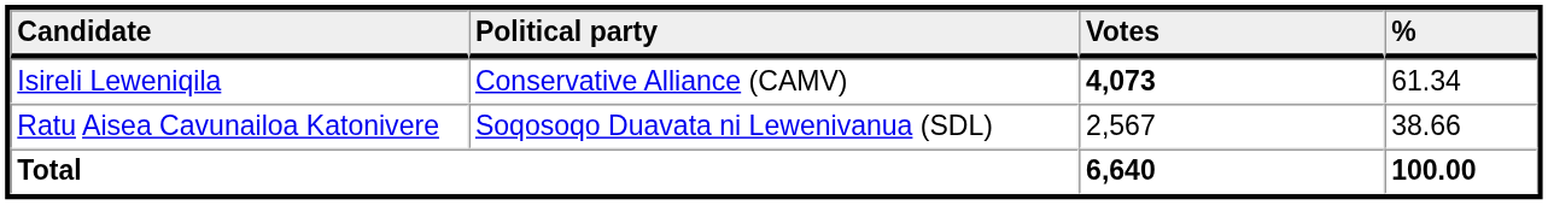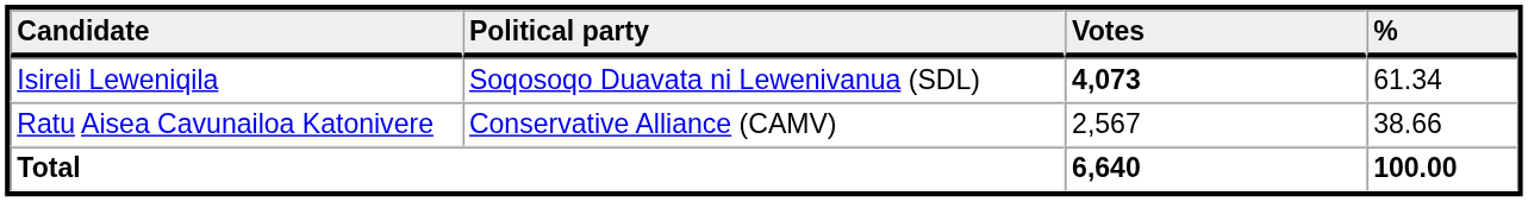 <table table width="70%" border="1" align="center" cellpadding=3 cellspacing=0 style="margin:5px; border:3px solid;">
 <tr>
 <td td width="30%" style="border-bottom:3px solid; background:#efefef;"><strong>Candidate</strong></td>
 <td td width="40%" style="border-bottom:3px solid; background:#efefef;"><strong>Political party</strong></td>
 <td td width="20%" style="border-bottom:3px solid; background:#efefef;"><strong>Votes</strong></td>
 <td td width="10%" style="border-bottom:3px solid; background:#efefef;"><strong>%</strong></td>
 </tr>
 <tr>
 <td><a href='#'>Isireli Leweniqila</a></td>
-<td><a href='#'>Conservative Alliance</a> (CAMV)</td>
+<td><a href='#'>Soqosoqo Duavata ni Lewenivanua</a> (SDL)</td>
 <td><strong>4,073</strong></td>
 <td>61.34</td>
 </tr>
 <tr>
 <td><a href='#'>Ratu</a> <a href='#'>Aisea Cavunailoa Katonivere</a></td>
-<td><a href='#'>Soqosoqo Duavata ni Lewenivanua</a> (SDL)</td>
+<td><a href='#'>Conservative Alliance</a> (CAMV)</td>
 <td>2,567</td>
 <td>38.66</td>
 </tr>
 <tr>
 <td colspan=2><strong>Total</strong></td>
 <td><strong>6,640</strong></td>
 <td><strong>100.00</strong></td>
 </tr>
 <tr>
 </tr>
 </table>
